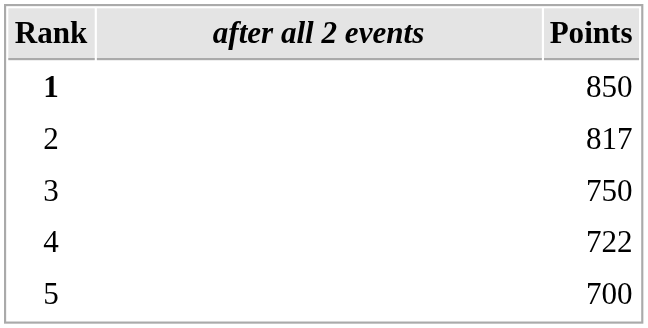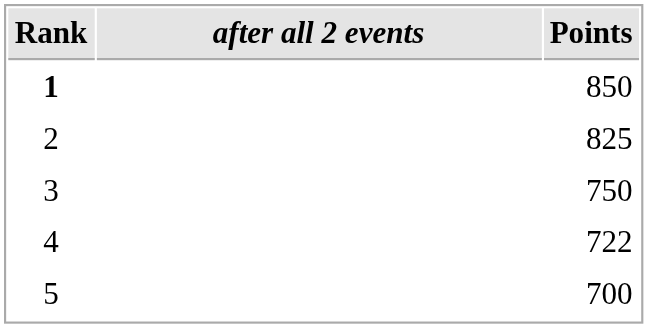 <table cellspacing="1" cellpadding="3" style="border:1px solid #aaa; font-size:90%;">
 <tr style="background:#e4e4e4;">
 <th style="border-bottom:1px solid #aaa; width:10px;">Rank</th>
 <th style="border-bottom:1px solid #aaa; width:200px; white-space:nowrap;"><em>after all 2 events</em> </th>
 <th style="border-bottom:1px solid #aaa; width:20px;">Points</th>
 </tr>
 <tr>
 <td style="text-align:center;"><strong>1</strong></td>
 <td></td>
 <td align="right">850</td>
 </tr>
 <tr>
 <td style="text-align:center;">2</td>
 <td></td>
-<td align="right">817</td>
+<td align="right">825</td>
 </tr>
 <tr>
 <td style="text-align:center;">3</td>
 <td></td>
 <td align="right">750</td>
 </tr>
 <tr>
 <td style="text-align:center;">4</td>
 <td></td>
 <td align="right">722</td>
 </tr>
 <tr>
 <td style="text-align:center;">5</td>
 <td></td>
 <td align="right">700</td>
 </tr>
 </table>
